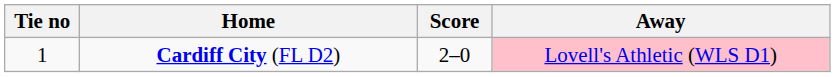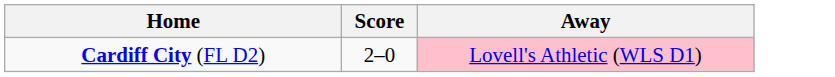 <table class="wikitable" style="text-align:center">
 <tr>
-<th width=50>Tie no</th>
 <th width=250>Home</th>
 <th width=50>Score</th>
 <th width=250>Away</th>
 </tr>
 <tr>
-<td>1</td>
 <td><strong><a href='#'>Cardiff City</a></strong> (<a href='#'>FL D2</a>)</td>
 <td>2–0</td>
 <td style="background: pink;"><a href='#'>Lovell's Athletic</a> (<a href='#'>WLS D1</a>)</td>
 </tr>
 </table>
